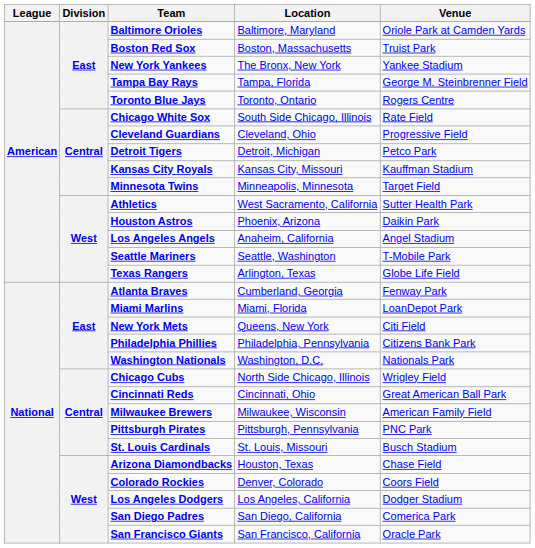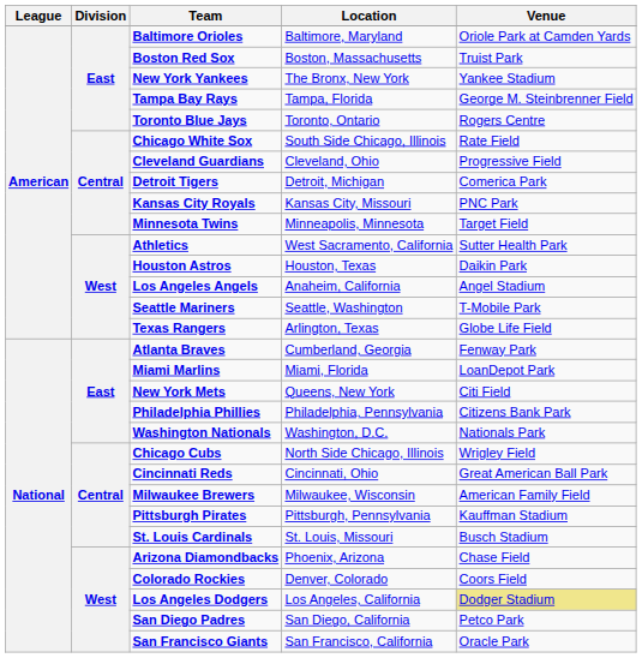 <table class="wikitable" style="font-size:85%">
 <tr>
 <th>League</th>
 <th>Division</th>
 <th>Team</th>
 <th>Location</th>
 <th>Venue</th>
 </tr>
 <tr>
 </tr>
 <tr>
 <th rowspan="15"><a href='#'>American</a></th>
 <th rowspan="5"><a href='#'>East</a></th>
 <td><strong><a href='#'>Baltimore Orioles</a></strong></td>
 <td><a href='#'>Baltimore, Maryland</a></td>
 <td><a href='#'>Oriole Park at Camden Yards</a></td>
 </tr>
 <tr>
 <td><strong><a href='#'>Boston Red Sox</a></strong></td>
 <td><a href='#'>Boston, Massachusetts</a></td>
 <td><a href='#'>Truist Park</a></td>
 </tr>
 <tr>
 <td><strong><a href='#'>New York Yankees</a></strong></td>
 <td><a href='#'>The Bronx, New York</a></td>
 <td><a href='#'>Yankee Stadium</a></td>
 </tr>
 <tr>
 <td><strong><a href='#'>Tampa Bay Rays</a></strong></td>
 <td><a href='#'>Tampa, Florida</a></td>
 <td><a href='#'>George M. Steinbrenner Field</a></td>
 </tr>
 <tr>
 <td><strong><a href='#'>Toronto Blue Jays</a></strong></td>
 <td><a href='#'>Toronto, Ontario</a></td>
 <td><a href='#'>Rogers Centre</a></td>
 </tr>
 <tr>
 <th rowspan="5"><a href='#'>Central</a></th>
 <td><strong><a href='#'>Chicago White Sox</a></strong></td>
 <td><a href='#'>South Side Chicago, Illinois</a></td>
 <td><a href='#'>Rate Field</a></td>
 </tr>
 <tr>
 <td><strong><a href='#'>Cleveland Guardians</a></strong></td>
 <td><a href='#'>Cleveland, Ohio</a></td>
 <td><a href='#'>Progressive Field</a></td>
 </tr>
 <tr>
 <td><strong><a href='#'>Detroit Tigers</a></strong></td>
 <td><a href='#'>Detroit, Michigan</a></td>
-<td><a href='#'>Petco Park</a></td>
+<td><a href='#'>Comerica Park</a></td>
 </tr>
 <tr>
 <td><strong><a href='#'>Kansas City Royals</a></strong></td>
 <td><a href='#'>Kansas City, Missouri</a></td>
-<td><a href='#'>Kauffman Stadium</a></td>
+<td><a href='#'>PNC Park</a></td>
 </tr>
 <tr>
 <td><strong><a href='#'>Minnesota Twins</a></strong></td>
 <td><a href='#'>Minneapolis, Minnesota</a></td>
 <td><a href='#'>Target Field</a></td>
 </tr>
 <tr>
 <th rowspan="5"><a href='#'>West</a></th>
 <td><strong><a href='#'>Athletics</a></strong></td>
 <td><a href='#'>West Sacramento, California</a></td>
 <td><a href='#'>Sutter Health Park</a></td>
 </tr>
 <tr>
 <td><strong><a href='#'>Houston Astros</a></strong></td>
-<td><a href='#'>Phoenix, Arizona</a></td>
+<td><a href='#'>Houston, Texas</a></td>
 <td><a href='#'>Daikin Park</a></td>
 </tr>
 <tr>
 <td><strong><a href='#'>Los Angeles Angels</a></strong></td>
 <td><a href='#'>Anaheim, California</a></td>
 <td><a href='#'>Angel Stadium</a></td>
 </tr>
 <tr>
 <td><strong><a href='#'>Seattle Mariners</a></strong></td>
 <td><a href='#'>Seattle, Washington</a></td>
 <td><a href='#'>T-Mobile Park</a></td>
 </tr>
 <tr>
 <td><strong><a href='#'>Texas Rangers</a></strong></td>
 <td><a href='#'>Arlington, Texas</a></td>
 <td><a href='#'>Globe Life Field</a></td>
 </tr>
 <tr>
 <th rowspan="15"><a href='#'>National</a></th>
 <th rowspan="5"><a href='#'>East</a></th>
 <td><strong><a href='#'>Atlanta Braves</a></strong></td>
 <td><a href='#'>Cumberland, Georgia</a></td>
 <td><a href='#'>Fenway Park</a></td>
 </tr>
 <tr>
 <td><strong><a href='#'>Miami Marlins</a></strong></td>
 <td><a href='#'>Miami, Florida</a></td>
 <td><a href='#'>LoanDepot Park</a></td>
 </tr>
 <tr>
 <td><strong><a href='#'>New York Mets</a></strong></td>
 <td><a href='#'>Queens, New York</a></td>
 <td><a href='#'>Citi Field</a></td>
 </tr>
 <tr>
 <td><strong><a href='#'>Philadelphia Phillies</a></strong></td>
 <td><a href='#'>Philadelphia, Pennsylvania</a></td>
 <td><a href='#'>Citizens Bank Park</a></td>
 </tr>
 <tr>
 <td><strong><a href='#'>Washington Nationals</a></strong></td>
 <td><a href='#'>Washington, D.C.</a></td>
 <td><a href='#'>Nationals Park</a></td>
 </tr>
 <tr>
 <th rowspan="5"><a href='#'>Central</a></th>
 <td><strong><a href='#'>Chicago Cubs</a></strong></td>
 <td><a href='#'>North Side Chicago, Illinois</a></td>
 <td><a href='#'>Wrigley Field</a></td>
 </tr>
 <tr>
 <td><strong><a href='#'>Cincinnati Reds</a></strong></td>
 <td><a href='#'>Cincinnati, Ohio</a></td>
 <td><a href='#'>Great American Ball Park</a></td>
 </tr>
 <tr>
 <td><strong><a href='#'>Milwaukee Brewers</a></strong></td>
 <td><a href='#'>Milwaukee, Wisconsin</a></td>
 <td><a href='#'>American Family Field</a></td>
 </tr>
 <tr>
 <td><strong><a href='#'>Pittsburgh Pirates</a></strong></td>
 <td><a href='#'>Pittsburgh, Pennsylvania</a></td>
-<td><a href='#'>PNC Park</a></td>
+<td><a href='#'>Kauffman Stadium</a></td>
 </tr>
 <tr>
 <td><strong><a href='#'>St. Louis Cardinals</a></strong></td>
 <td><a href='#'>St. Louis, Missouri</a></td>
 <td><a href='#'>Busch Stadium</a></td>
 </tr>
 <tr>
 <th rowspan="5"><a href='#'>West</a></th>
 <td><strong><a href='#'>Arizona Diamondbacks</a></strong></td>
-<td><a href='#'>Houston, Texas</a></td>
+<td><a href='#'>Phoenix, Arizona</a></td>
 <td><a href='#'>Chase Field</a></td>
 </tr>
 <tr>
 <td><strong><a href='#'>Colorado Rockies</a></strong></td>
 <td><a href='#'>Denver, Colorado</a></td>
 <td><a href='#'>Coors Field</a></td>
 </tr>
 <tr>
 <td><strong><a href='#'>Los Angeles Dodgers</a></strong></td>
 <td><a href='#'>Los Angeles, California</a></td>
-<td><a href='#'>Dodger Stadium</a></td>
+<td style="background: khaki;"><a href='#'>Dodger Stadium</a></td>
 </tr>
 <tr>
 <td><strong><a href='#'>San Diego Padres</a></strong></td>
 <td><a href='#'>San Diego, California</a></td>
-<td><a href='#'>Comerica Park</a></td>
+<td><a href='#'>Petco Park</a></td>
 </tr>
 <tr>
 <td><strong><a href='#'>San Francisco Giants</a></strong></td>
 <td><a href='#'>San Francisco, California</a></td>
 <td><a href='#'>Oracle Park</a></td>
 </tr>
 </table>
